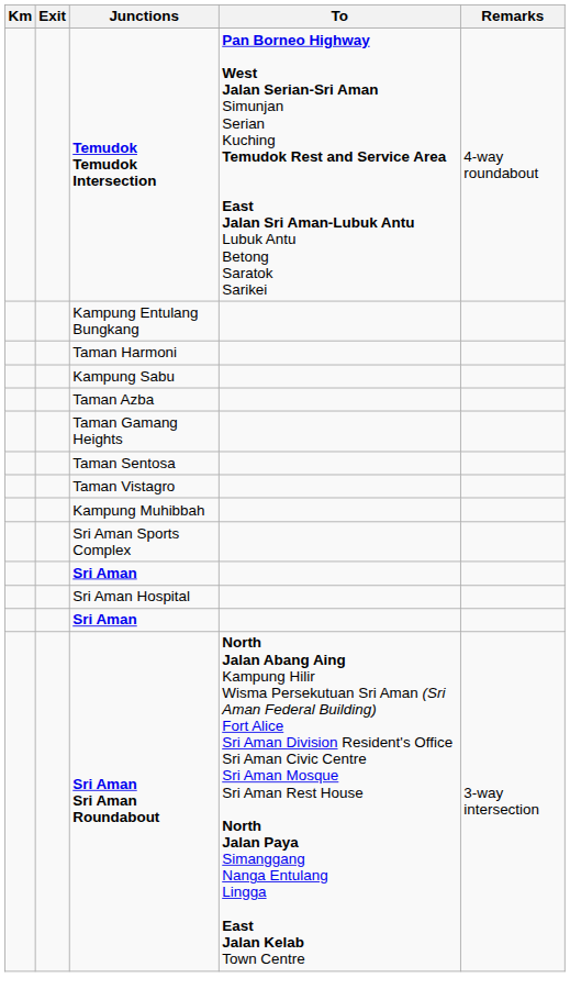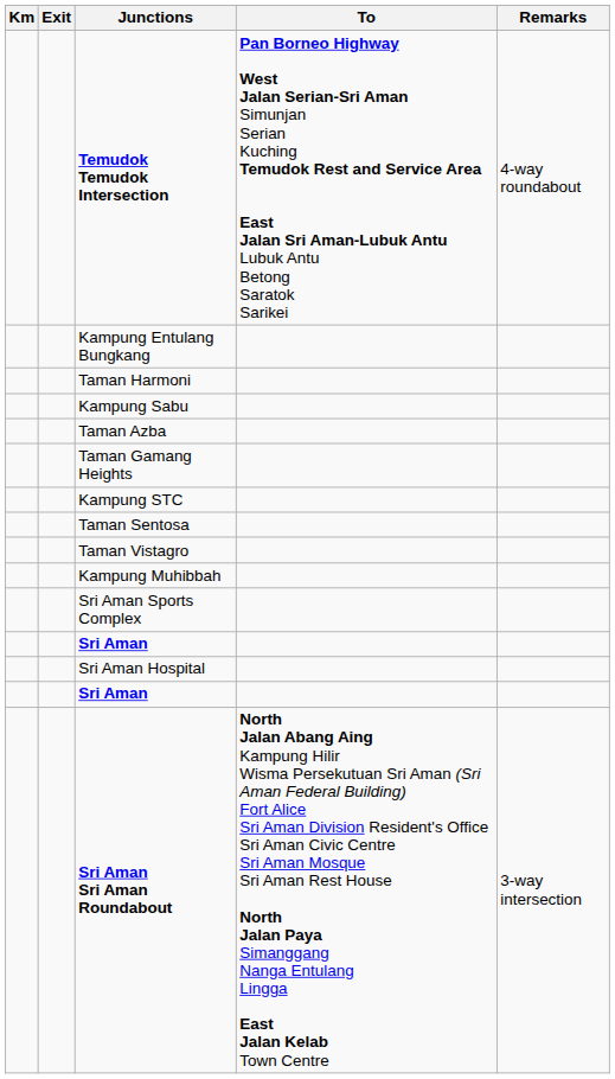 <table class="wikitable">
 <tr>
 <th>Km</th>
 <th>Exit</th>
 <th>Junctions</th>
 <th>To</th>
 <th>Remarks</th>
 </tr>
 <tr>
 <td></td>
 <td></td>
 <td><strong><a href='#'>Temudok</a></strong><br><strong>Temudok Intersection</strong></td>
 <td>  <strong><a href='#'>Pan Borneo Highway</a></strong><br><br><strong>West</strong><br>  <strong>Jalan Serian-Sri Aman</strong><br>Simunjan<br>Serian<br>Kuching<br> <strong>Temudok Rest and Service Area</strong><br>    <br><br><strong>East</strong><br>  <strong>Jalan Sri Aman-Lubuk Antu</strong><br>Lubuk Antu<br>Betong<br>Saratok<br>Sarikei</td>
 <td>4-way roundabout</td>
 </tr>
 <tr>
 <td></td>
 <td></td>
 <td>Kampung Entulang Bungkang</td>
 <td></td>
 <td></td>
 </tr>
 <tr>
 <td></td>
 <td></td>
 <td>Taman Harmoni</td>
 <td></td>
 <td></td>
 </tr>
 <tr>
 <td></td>
 <td></td>
 <td>Kampung Sabu</td>
 <td></td>
 <td></td>
 </tr>
 <tr>
 <td></td>
 <td></td>
 <td>Taman Azba</td>
 <td></td>
 <td></td>
 </tr>
 <tr>
 <td></td>
 <td></td>
 <td>Taman Gamang Heights</td>
+<td></td>
+<td></td>
+</tr>
+<tr>
+<td></td>
+<td></td>
+<td>Kampung STC</td>
 <td></td>
 <td></td>
 </tr>
 <tr>
 <td></td>
 <td></td>
 <td>Taman Sentosa</td>
 <td></td>
 <td></td>
 </tr>
 <tr>
 <td></td>
 <td></td>
 <td>Taman Vistagro</td>
 <td></td>
 <td></td>
 </tr>
 <tr>
 <td></td>
 <td></td>
 <td>Kampung Muhibbah</td>
 <td></td>
 <td></td>
 </tr>
 <tr>
 <td></td>
 <td></td>
 <td>Sri Aman Sports Complex</td>
 <td></td>
 <td></td>
 </tr>
 <tr>
 <td></td>
 <td></td>
 <td><strong><a href='#'>Sri Aman</a></strong></td>
 <td></td>
 <td></td>
 </tr>
 <tr>
 <td></td>
 <td></td>
 <td>Sri Aman Hospital </td>
 <td></td>
 <td></td>
 </tr>
 <tr>
 <td></td>
 <td></td>
 <td><strong><a href='#'>Sri Aman</a></strong></td>
 <td></td>
 <td></td>
 </tr>
 <tr>
 <td></td>
 <td></td>
 <td><strong><a href='#'>Sri Aman</a></strong><br><strong>Sri Aman Roundabout</strong></td>
 <td><strong>North</strong><br><strong>Jalan Abang Aing</strong><br>Kampung Hilir<br>Wisma Persekutuan Sri Aman <em>(Sri Aman Federal Building)</em><br><a href='#'>Fort Alice</a><br><a href='#'>Sri Aman Division</a> Resident's Office<br>Sri Aman Civic Centre<br><a href='#'>Sri Aman Mosque</a><br>Sri Aman Rest House<br><br><strong>North</strong><br><strong>Jalan Paya</strong><br> <a href='#'>Simanggang</a><br> <a href='#'>Nanga Entulang</a><br> <a href='#'>Lingga</a><br><br><strong>East</strong><br><strong>Jalan Kelab</strong><br>Town Centre</td>
 <td>3-way intersection</td>
 </tr>
 </table>
